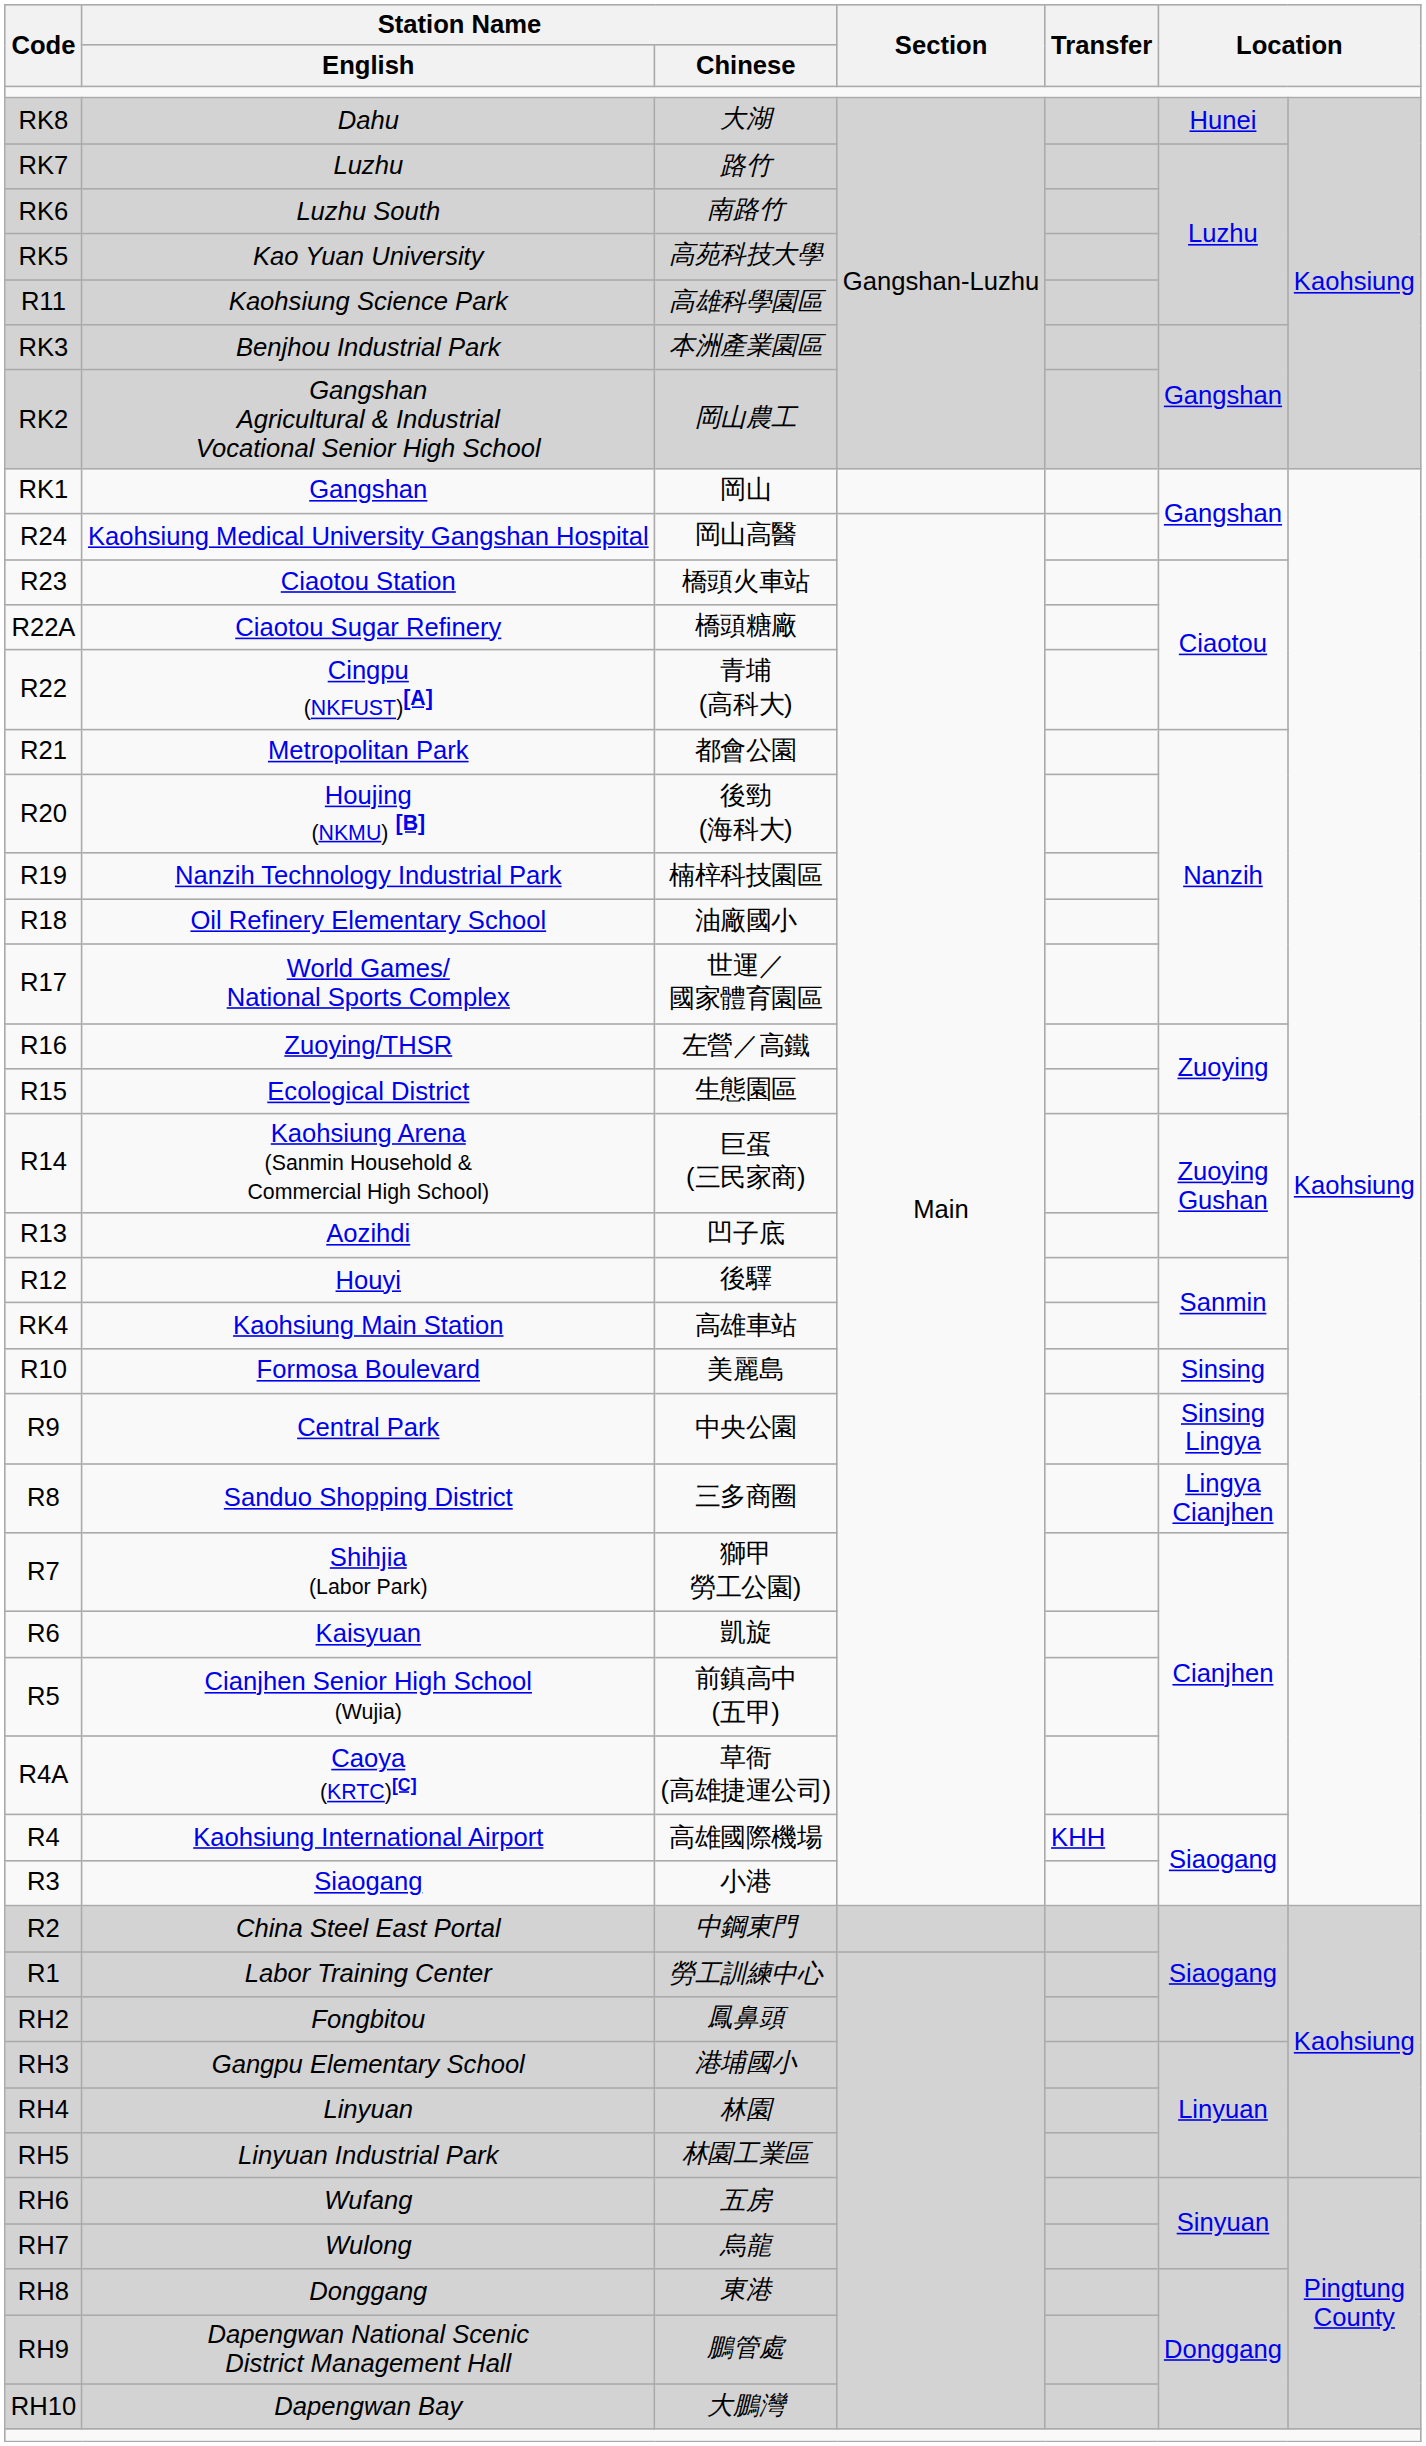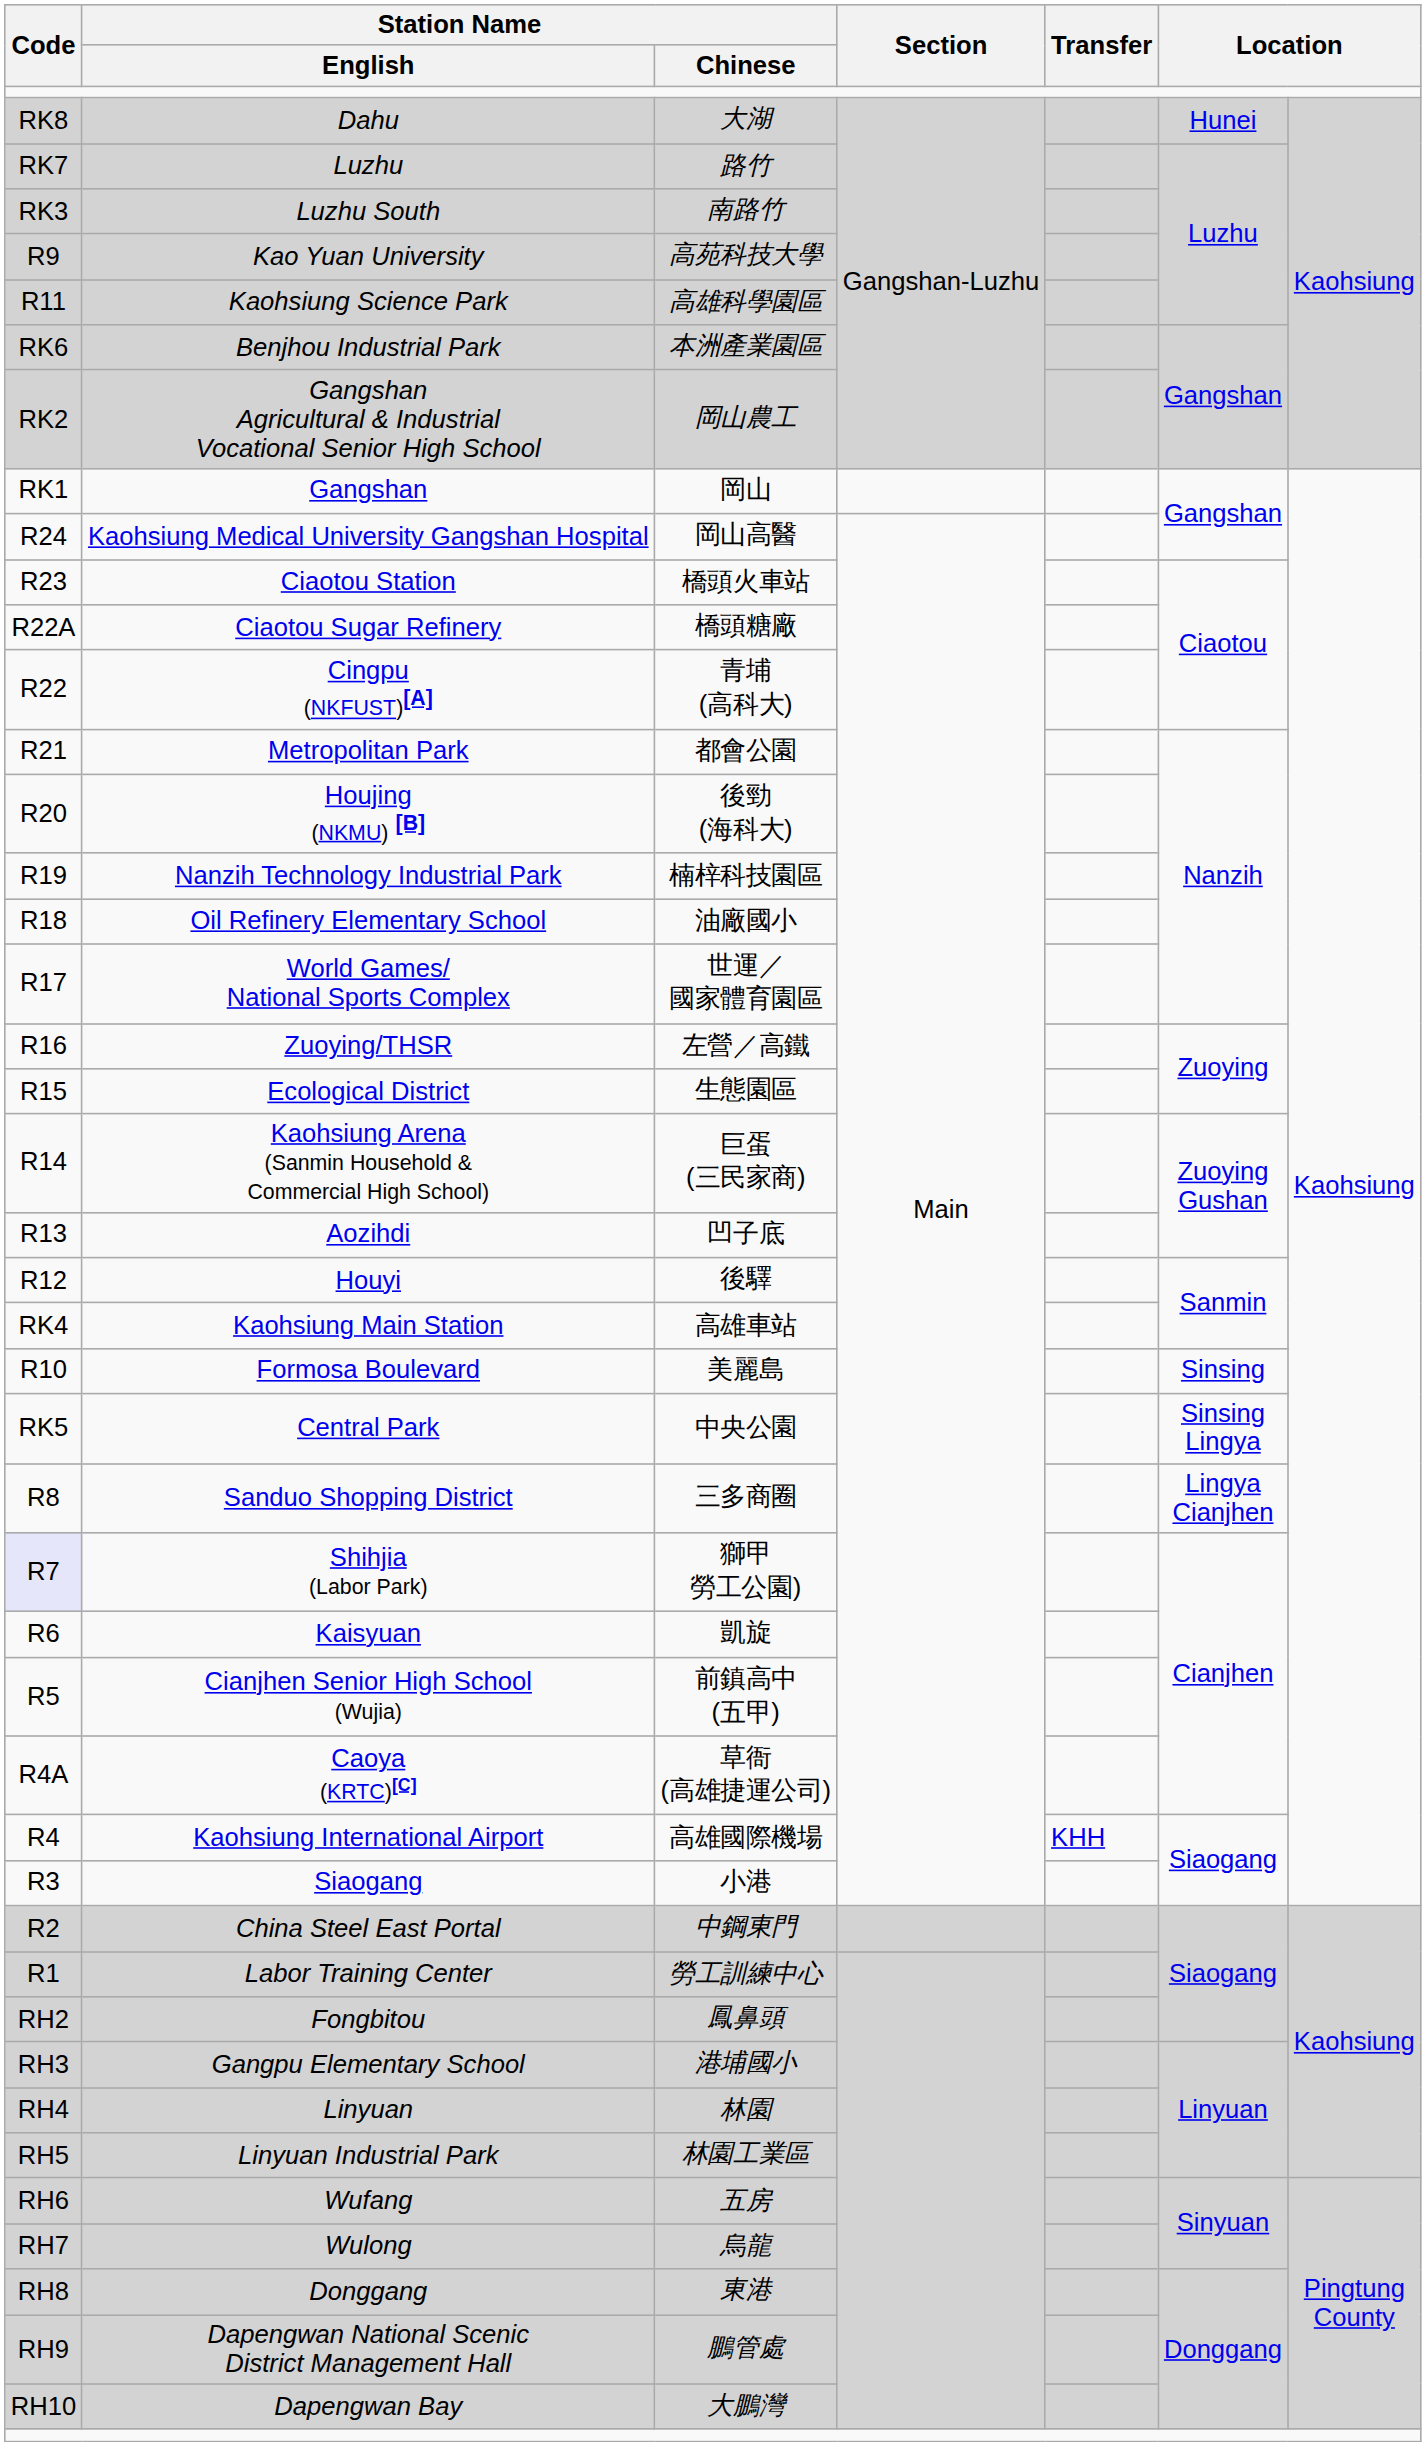 <table class=wikitable>
 <tr>
 <th rowspan="2">Code</th>
 <th colspan="2">Station Name</th>
 <th rowspan="2">Section</th>
 <th rowspan="2">Transfer</th>
 <th colspan="2" rowspan="2">Location</th>
 </tr>
 <tr>
 <th>English</th>
 <th>Chinese</th>
 </tr>
 <tr style="text-align:center" bgcolor=>
 <td colspan=7></td>
 </tr>
 <tr style="text-align:center" bgcolor="lightgrey">
 <td><span>RK8</span></td>
 <td><em>Dahu</em></td>
 <td><em>大湖</em></td>
 <td rowspan=7>Gangshan-Luzhu</td>
 <td></td>
 <td rowspan=1><a href='#'>Hunei</a></td>
 <td rowspan="7"><a href='#'>Kaohsiung</a></td>
 </tr>
 <tr style="text-align:center" bgcolor="lightgrey">
 <td><span>RK7</span></td>
 <td><em>Luzhu</em></td>
 <td><em>路竹</em></td>
 <td></td>
 <td rowspan=4><a href='#'>Luzhu</a></td>
 </tr>
 <tr style="text-align:center" bgcolor="lightgrey">
-<td><span>RK6</span></td>
+<td><span>RK3</span></td>
 <td><em>Luzhu South</em></td>
 <td><em>南路竹</em></td>
 <td></td>
 </tr>
 <tr style="text-align:center" bgcolor="lightgrey">
-<td><span>RK5</span></td>
+<td><span>R9</span></td>
 <td><em>Kao Yuan University</em></td>
 <td><em>高苑科技大學</em></td>
 <td></td>
 </tr>
 <tr style="text-align:center" bgcolor="lightgrey">
 <td><span>R11</span></td>
 <td><em>Kaohsiung Science Park</em></td>
 <td><em>高雄科學園區</em></td>
 <td></td>
 </tr>
 <tr style="text-align:center" bgcolor="lightgrey">
-<td><span>RK3</span></td>
+<td><span>RK6</span></td>
 <td><em>Benjhou Industrial Park</em></td>
 <td><em>本洲產業園區</em></td>
 <td></td>
 <td rowspan="2"><a href='#'>Gangshan</a></td>
 </tr>
 <tr style="text-align:center" bgcolor="lightgrey">
 <td><span>RK2</span></td>
 <td><em>Gangshan <br>Agricultural & Industrial <br>Vocational Senior High School</em></td>
 <td><em>岡山農工</em></td>
 <td></td>
 </tr>
 <tr style="text-align:center">
 <td><span>RK1</span></td>
 <td><a href='#'>Gangshan</a></td>
 <td>岡山</td>
 <td></td>
 <td style="text-align:left"> </td>
 <td rowspan="2"><a href='#'>Gangshan</a></td>
 <td rowspan="25"><a href='#'>Kaohsiung</a></td>
 </tr>
 <tr style="text-align:center">
 <td><span>R24</span></td>
 <td><a href='#'>Kaohsiung Medical University Gangshan Hospital</a></td>
 <td>岡山高醫</td>
 <td rowspan=24>Main</td>
 <td style="text-align:left"></td>
 </tr>
 <tr style="text-align:center">
 <td><span>R23</span></td>
 <td><a href='#'>Ciaotou Station</a></td>
 <td>橋頭火車站</td>
 <td style="text-align:left"> </td>
 <td rowspan=3><a href='#'>Ciaotou</a></td>
 </tr>
 <tr style="text-align:center">
 <td><span>R22A</span></td>
 <td><a href='#'>Ciaotou Sugar Refinery</a></td>
 <td>橋頭糖廠</td>
 <td style="text-align:left"></td>
 </tr>
 <tr style="text-align:center">
 <td><span>R22</span></td>
 <td><a href='#'>Cingpu</a><br><small>(<a href='#'>NKFUST</a>)</small><sup><a href='#'><strong>[A]</strong></a></sup></td>
 <td>青埔<br>(高科大)</td>
 <td style="text-align:left"></td>
 </tr>
 <tr style="text-align:center">
 <td><span>R21</span></td>
 <td><a href='#'>Metropolitan Park</a></td>
 <td>都會公園</td>
 <td style="text-align:left"></td>
 <td rowspan=5><a href='#'>Nanzih</a></td>
 </tr>
 <tr style="text-align:center">
 <td><span>R20</span></td>
 <td><a href='#'>Houjing</a><br><small>(<a href='#'>NKMU</a>)</small> <sup><a href='#'><strong>[B]</strong></a></sup></td>
 <td>後勁<br>(海科大)</td>
 <td style="text-align:left"></td>
 </tr>
 <tr style="text-align:center">
 <td><span>R19</span></td>
 <td><a href='#'>Nanzih Technology Industrial Park</a></td>
 <td>楠梓科技園區</td>
 <td style="text-align:left"></td>
 </tr>
 <tr style="text-align:center">
 <td><span>R18</span></td>
 <td><a href='#'>Oil Refinery Elementary School</a></td>
 <td>油廠國小</td>
 <td style="text-align:left"></td>
 </tr>
 <tr style="text-align:center">
 <td><span>R17</span></td>
 <td><a href='#'>World Games/<br>National Sports Complex</a></td>
 <td>世運／<br>國家體育園區</td>
 <td style="text-align:left"></td>
 </tr>
 <tr style="text-align:center">
 <td><span>R16</span></td>
 <td><a href='#'>Zuoying/THSR</a></td>
 <td>左營／高鐵</td>
 <td style="text-align:left"> <br>  </td>
 <td rowspan=2><a href='#'>Zuoying</a></td>
 </tr>
 <tr style="text-align:center">
 <td><span>R15</span></td>
 <td><a href='#'>Ecological District</a></td>
 <td>生態園區</td>
 <td style="text-align:left"></td>
 </tr>
 <tr style="text-align:center">
 <td><span>R14</span></td>
 <td><a href='#'>Kaohsiung Arena</a><br><small>(Sanmin Household & <br>Commercial High School)</small></td>
 <td>巨蛋<br>(三民家商)</td>
 <td style="text-align:left"></td>
 <td rowspan=2><a href='#'>Zuoying</a><br><a href='#'>Gushan</a></td>
 </tr>
 <tr style="text-align:center">
 <td><span>R13</span></td>
 <td><a href='#'>Aozihdi</a></td>
 <td>凹子底</td>
 <td style="text-align:left"> </td>
 </tr>
 <tr style="text-align:center">
 <td><span>R12</span></td>
 <td><a href='#'>Houyi</a></td>
 <td>後驛</td>
 <td style="text-align:left"></td>
 <td rowspan=2><a href='#'>Sanmin</a></td>
 </tr>
 <tr style="text-align:center">
 <td><span>RK4</span></td>
 <td><a href='#'>Kaohsiung Main Station</a></td>
 <td>高雄車站</td>
 <td style="text-align:left"> </td>
 </tr>
 <tr style="text-align:center">
 <td><span>R10</span></td>
 <td><a href='#'>Formosa Boulevard</a></td>
 <td>美麗島</td>
 <td style="text-align:left"> </td>
 <td><a href='#'>Sinsing</a></td>
 </tr>
 <tr style="text-align:center">
-<td><span>R9</span></td>
+<td><span>RK5</span></td>
 <td><a href='#'>Central Park</a></td>
 <td>中央公園</td>
 <td style="text-align:left"></td>
 <td><a href='#'>Sinsing</a><br><a href='#'>Lingya</a></td>
 </tr>
 <tr style="text-align:center">
 <td><span>R8</span></td>
 <td><a href='#'>Sanduo Shopping District</a></td>
 <td>三多商圈</td>
 <td style="text-align:left"></td>
 <td><a href='#'>Lingya</a><br><a href='#'>Cianjhen</a></td>
 </tr>
 <tr style="text-align:center">
-<td><span>R7</span></td>
+<td style="background: lavender;"><span>R7</span></td>
 <td><a href='#'>Shihjia</a><br><small>(Labor Park)</small></td>
 <td>獅甲<br>勞工公園)</td>
 <td style="text-align:left"></td>
 <td rowspan=4><a href='#'>Cianjhen</a></td>
 </tr>
 <tr style="text-align:center">
 <td><span>R6</span></td>
 <td><a href='#'>Kaisyuan</a></td>
 <td>凱旋</td>
 <td style="text-align:left"> </td>
 </tr>
 <tr style="text-align:center">
 <td><span>R5</span></td>
 <td><a href='#'>Cianjhen Senior High School</a><br><small>(Wujia)</small></td>
 <td>前鎮高中<br>(五甲)</td>
 <td style="text-align:left"></td>
 </tr>
 <tr style="text-align:center">
 <td><span>R4A</span></td>
 <td><a href='#'>Caoya</a><br><small>(<a href='#'>KRTC</a>)<sup><a href='#'><strong>[C]</strong></a></sup></small></td>
 <td>草衙<br>(高雄捷運公司)</td>
 <td style="text-align:left"></td>
 </tr>
 <tr style="text-align:center">
 <td><span>R4</span></td>
 <td><a href='#'>Kaohsiung International Airport</a></td>
 <td>高雄國際機場</td>
 <td style="text-align:left"> <a href='#'>KHH</a></td>
 <td rowspan=2><a href='#'>Siaogang</a></td>
 </tr>
 <tr style="text-align:center">
 <td><span>R3</span></td>
 <td><a href='#'>Siaogang</a></td>
 <td>小港</td>
 <td style="text-align:left"></td>
 </tr>
 <tr style="text-align:center" bgcolor="lightgrey">
 <td><span>R2</span></td>
 <td><em>China Steel East Portal</em></td>
 <td><em>中鋼東門</em></td>
 <td></td>
 <td style="text-align:left"></td>
 <td rowspan=3><a href='#'>Siaogang</a></td>
 <td rowspan=6><a href='#'>Kaohsiung</a></td>
 </tr>
 <tr style="text-align:center" bgcolor="lightgrey">
 <td><span>R1</span></td>
 <td><em>Labor Training Center</em></td>
 <td><em>勞工訓練中心</em></td>
 <td rowspan=10></td>
 <td style="text-align:left"></td>
 </tr>
 <tr style="text-align:center" bgcolor="lightgrey">
 <td><span>RH2</span></td>
 <td><em>Fongbitou</em></td>
 <td><em>鳳鼻頭</em></td>
 <td style="text-align:left"></td>
 </tr>
 <tr style="text-align:center" bgcolor="lightgrey">
 <td><span>RH3</span></td>
 <td><em>Gangpu Elementary School</em></td>
 <td><em>港埔國小</em></td>
 <td style="text-align:left"></td>
 <td rowspan=3><a href='#'>Linyuan</a></td>
 </tr>
 <tr style="text-align:center" bgcolor="lightgrey">
 <td><span>RH4</span></td>
 <td><em>Linyuan</em></td>
 <td><em>林園</em></td>
 <td style="text-align:left"></td>
 </tr>
 <tr style="text-align:center" bgcolor="lightgrey">
 <td><span>RH5</span></td>
 <td><em>Linyuan Industrial Park</em></td>
 <td><em>林園工業區</em></td>
 <td style="text-align:left"></td>
 </tr>
 <tr style="text-align:center" bgcolor="lightgrey">
 <td><span>RH6</span></td>
 <td><em>Wufang</em></td>
 <td><em>五房</em></td>
 <td style="text-align:left"></td>
 <td rowspan=2><a href='#'>Sinyuan</a></td>
 <td rowspan=5><a href='#'>Pingtung<br>County</a></td>
 </tr>
 <tr style="text-align:center" bgcolor="lightgrey">
 <td><span>RH7</span></td>
 <td><em>Wulong</em></td>
 <td><em>烏龍</em></td>
 <td style="text-align:left"></td>
 </tr>
 <tr style="text-align:center" bgcolor="lightgrey">
 <td><span>RH8</span></td>
 <td><em>Donggang</em></td>
 <td><em>東港</em></td>
 <td style="text-align:left"></td>
 <td rowspan=3><a href='#'>Donggang</a></td>
 </tr>
 <tr style="text-align:center" bgcolor="lightgrey">
 <td><span>RH9</span></td>
 <td><em>Dapengwan National Scenic<br>District Management Hall</em></td>
 <td><em>鵬管處</em></td>
 <td style="text-align:left"></td>
 </tr>
 <tr style="text-align:center" bgcolor="lightgrey">
 <td><span>RH10</span></td>
 <td><em>Dapengwan Bay</em></td>
 <td><em>大鵬灣</em></td>
 <td style="text-align:left"></td>
 </tr>
 <tr style="text-align:center" bgcolor=>
 <td colspan=7></td>
 </tr>
 </table>
